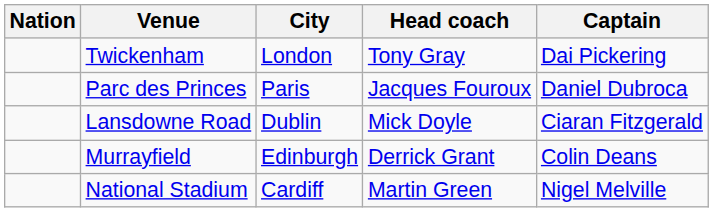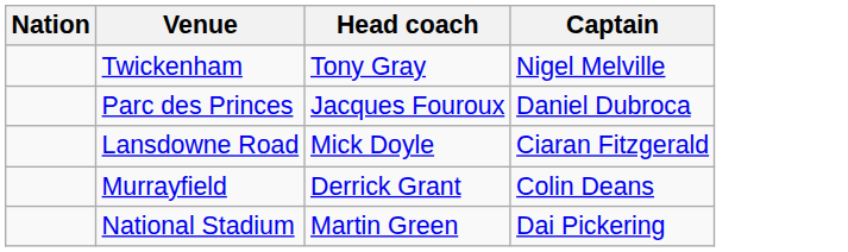 <table class="wikitable">
 <tr>
 <th>Nation</th>
 <th>Venue</th>
-<th>City</th>
 <th>Head coach</th>
 <th>Captain</th>
 </tr>
 <tr>
 <td></td>
 <td><a href='#'>Twickenham</a></td>
-<td><a href='#'>London</a></td>
 <td><a href='#'>Tony Gray</a></td>
-<td><a href='#'>Dai Pickering</a></td>
+<td><a href='#'>Nigel Melville</a></td>
 </tr>
 <tr>
 <td></td>
 <td><a href='#'>Parc des Princes</a></td>
-<td><a href='#'>Paris</a></td>
 <td><a href='#'>Jacques Fouroux</a></td>
 <td><a href='#'>Daniel Dubroca</a></td>
 </tr>
 <tr>
 <td></td>
 <td><a href='#'>Lansdowne Road</a></td>
-<td><a href='#'>Dublin</a></td>
 <td><a href='#'>Mick Doyle</a></td>
 <td><a href='#'>Ciaran Fitzgerald</a></td>
 </tr>
 <tr>
 <td></td>
 <td><a href='#'>Murrayfield</a></td>
-<td><a href='#'>Edinburgh</a></td>
 <td><a href='#'>Derrick Grant</a></td>
 <td><a href='#'>Colin Deans</a></td>
 </tr>
 <tr>
 <td></td>
 <td><a href='#'>National Stadium</a></td>
-<td><a href='#'>Cardiff</a></td>
 <td><a href='#'>Martin Green</a></td>
-<td><a href='#'>Nigel Melville</a></td>
+<td><a href='#'>Dai Pickering</a></td>
 </tr>
 </table>
